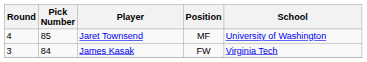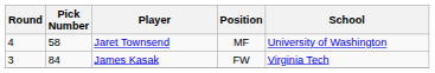 <table class="wikitable" style="text-align:left; font-size:95%;">
 <tr>
 <th style="background:; width:50px;">Round</th>
 <th style="background:; width:50px;">Pick Number</th>
 <th style="background:; width:170px;">Player</th>
 <th style="background:; width:50px;">Position</th>
 <th style="background:; width:223px;">School</th>
 </tr>
 <tr>
 <td>4</td>
-<td>85</td>
+<td>58</td>
 <td> <a href='#'>Jaret Townsend</a></td>
 <td align=center>MF</td>
 <td><a href='#'>University of Washington</a></td>
 </tr>
 <tr>
 <td>3</td>
 <td>84</td>
 <td> <a href='#'>James Kasak</a></td>
 <td align=center>FW</td>
 <td><a href='#'>Virginia Tech</a></td>
 </tr>
 <tr>
 </tr>
 </table>
